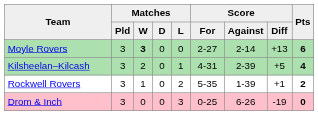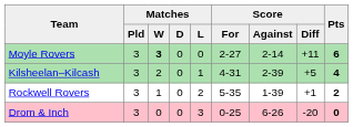 <table style=border-collapse:collapse border=1 cellspacing=0 cellpadding=5>
 <tr align=center bgcolor=#efefef>
 <th rowspan=2 width=165>Team</th>
 <th colspan=4>Matches</th>
 <th colspan=3>Score</th>
 <th rowspan=2width=20>Pts</th>
 </tr>
 <tr align=center bgcolor=#efefef>
 <th width=20>Pld</th>
 <th width=20>W</th>
 <th width=20>D</th>
 <th width=20>L</th>
 <th width=45>For</th>
 <th width=45>Against</th>
 <th width=30>Diff</th>
 </tr>
 <tr align=center style="background:#ACE1AF;">
 <td style="text-align:left;"> <a href='#'>Moyle Rovers</a></td>
 <td>3</td>
 <td><strong>3</strong></td>
 <td>0</td>
 <td>0</td>
 <td>2-27</td>
 <td>2-14</td>
-<td>+13</td>
+<td>+11</td>
 <td><strong>6</strong></td>
 </tr>
 <tr align=center style="background:#ACE1AF;">
 <td style="text-align:left;"> <a href='#'>Kilsheelan–Kilcash</a></td>
 <td>3</td>
 <td>2</td>
 <td>0</td>
 <td>1</td>
 <td>4-31</td>
 <td>2-39</td>
 <td>+5</td>
 <td><strong>4</strong></td>
 </tr>
 <tr align=center>
 <td style="text-align:left;"> <a href='#'>Rockwell Rovers</a></td>
 <td>3</td>
 <td>1</td>
 <td>0</td>
 <td>2</td>
 <td>5-35</td>
 <td>1-39</td>
 <td>+1</td>
 <td><strong>2</strong></td>
 </tr>
 <tr align=center style="background:#FFC0CB;">
 <td style="text-align:left;"> <a href='#'>Drom & Inch</a></td>
 <td>3</td>
 <td>0</td>
 <td>0</td>
 <td>3</td>
 <td>0-25</td>
 <td>6-26</td>
-<td>-19</td>
+<td>-20</td>
 <td><strong>0</strong></td>
 </tr>
 </table>
